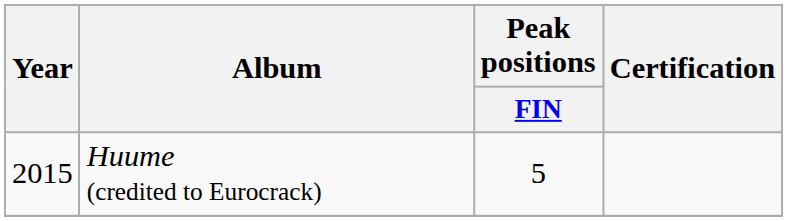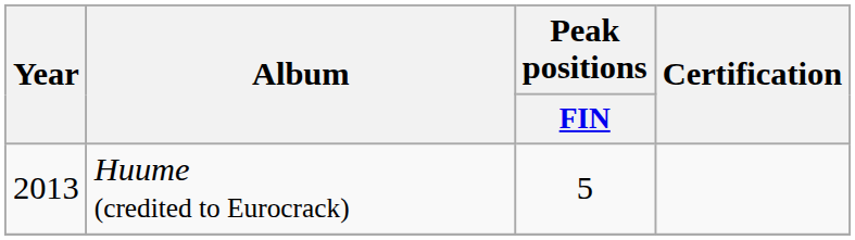 <table class="wikitable">
 <tr>
 <th align="center" rowspan="2" width="10">Year</th>
 <th align="center" rowspan="2" width="200">Album</th>
 <th align="center" colspan="1" width="20">Peak positions</th>
 <th align="center" rowspan="2" width="70">Certification</th>
 </tr>
 <tr>
 <th scope="col" style="width:3em;font-size:90%;"><a href='#'>FIN</a><br></th>
 </tr>
 <tr>
-<td style="text-align:center;">2015</td>
+<td style="text-align:center;">2013</td>
 <td><em>Huume</em> <br><small>(credited to Eurocrack)</small></td>
 <td style="text-align:center;">5</td>
 <td></td>
 </tr>
 <tr>
 </tr>
 </table>
